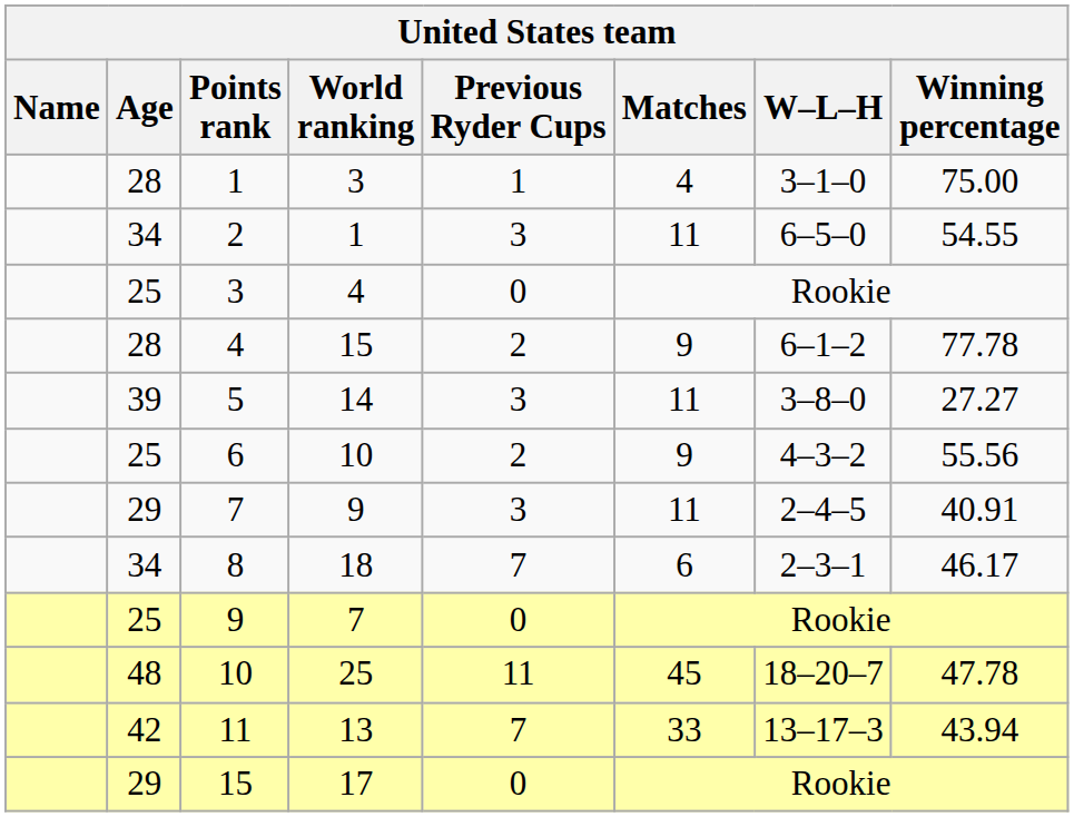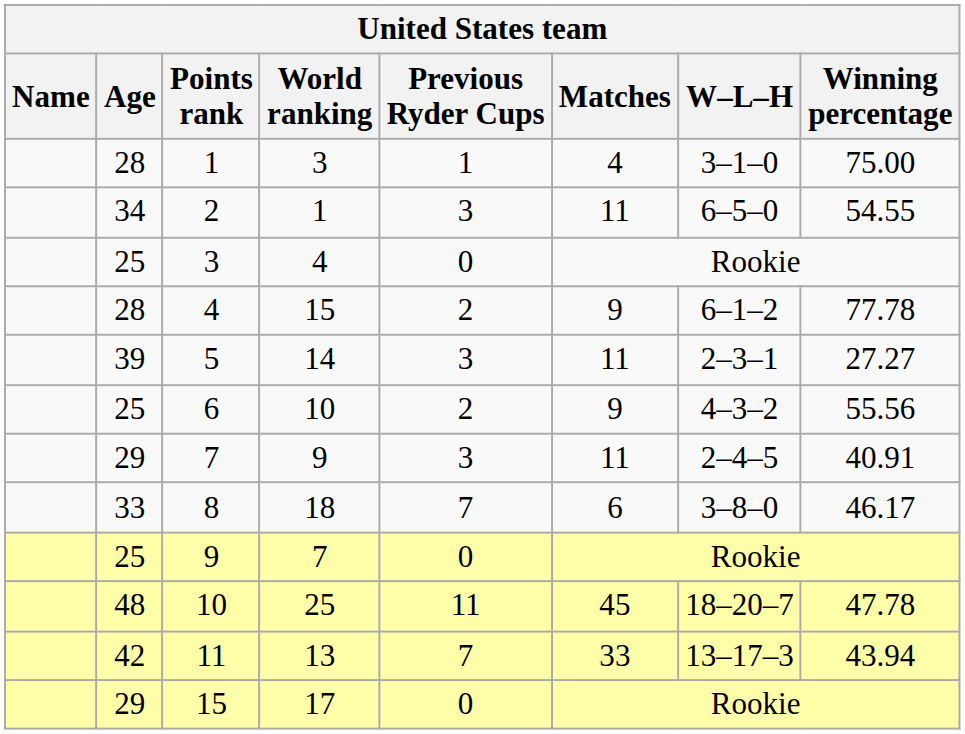 <table class="wikitable sortable" style="text-align:center">
 <tr>
 <th colspan=8> United States team</th>
 </tr>
 <tr>
 <th>Name</th>
 <th>Age</th>
 <th data-sort-type="number">Points<br>rank</th>
 <th data-sort-type="number">World<br>ranking</th>
 <th data-sort-type="number">Previous<br>Ryder Cups</th>
 <th data-sort-type="number">Matches</th>
 <th data-sort-type="number">W–L–H</th>
 <th data-sort-type="number">Winning<br>percentage</th>
 </tr>
 <tr>
 <td align=left></td>
 <td>28</td>
 <td>1</td>
 <td>3</td>
 <td>1</td>
 <td>4</td>
 <td>3–1–0</td>
 <td>75.00</td>
 </tr>
 <tr>
 <td align=left></td>
 <td>34</td>
 <td>2</td>
 <td>1</td>
 <td>3</td>
 <td>11</td>
 <td>6–5–0</td>
 <td>54.55</td>
 </tr>
 <tr>
 <td align=left></td>
 <td>25</td>
 <td>3</td>
 <td>4</td>
 <td>0</td>
 <td colspan="3">Rookie</td>
 </tr>
 <tr>
 <td align=left></td>
 <td>28</td>
 <td>4</td>
 <td>15</td>
 <td>2</td>
 <td>9</td>
 <td>6–1–2</td>
 <td>77.78</td>
 </tr>
 <tr>
 <td align=left></td>
 <td>39</td>
 <td>5</td>
 <td>14</td>
 <td>3</td>
 <td>11</td>
-<td>3–8–0</td>
+<td>2–3–1</td>
 <td>27.27</td>
 </tr>
 <tr>
 <td align=left></td>
 <td>25</td>
 <td>6</td>
 <td>10</td>
 <td>2</td>
 <td>9</td>
 <td>4–3–2</td>
 <td>55.56</td>
 </tr>
 <tr>
 <td align=left></td>
 <td>29</td>
 <td>7</td>
 <td>9</td>
 <td>3</td>
 <td>11</td>
 <td>2–4–5</td>
 <td>40.91</td>
 </tr>
 <tr>
 <td align=left></td>
-<td>34</td>
+<td>33</td>
 <td>8</td>
 <td>18</td>
 <td>7</td>
 <td>6</td>
-<td>2–3–1</td>
+<td>3–8–0</td>
 <td>46.17</td>
 </tr>
 <tr style="background:#ffa;">
 <td align=left></td>
 <td>25</td>
 <td>9</td>
 <td>7</td>
 <td>0</td>
 <td colspan="3">Rookie</td>
 </tr>
 <tr style="background:#ffa;">
 <td align=left></td>
 <td>48</td>
 <td>10</td>
 <td>25</td>
 <td>11</td>
 <td>45</td>
 <td>18–20–7</td>
 <td>47.78</td>
 </tr>
 <tr style="background:#ffa;">
 <td align=left></td>
 <td>42</td>
 <td>11</td>
 <td>13</td>
 <td>7</td>
 <td>33</td>
 <td>13–17–3</td>
 <td>43.94</td>
 </tr>
 <tr style="background:#ffa;">
 <td align=left></td>
 <td>29</td>
 <td>15</td>
 <td>17</td>
 <td>0</td>
 <td colspan="3">Rookie</td>
 </tr>
 </table>
